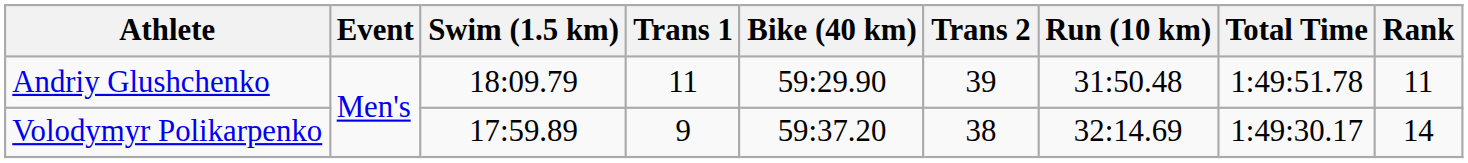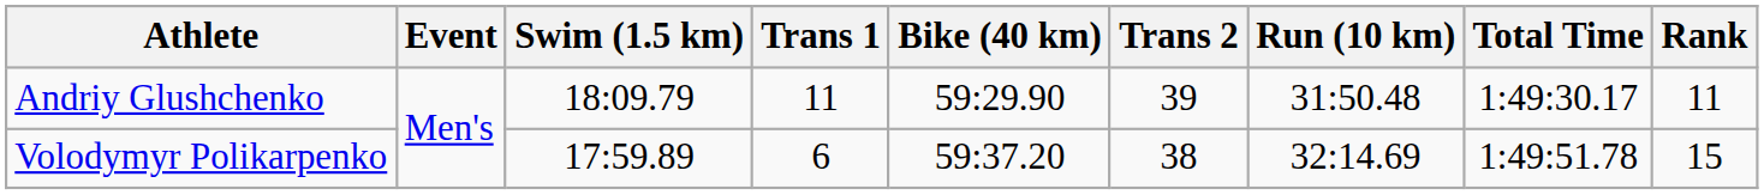 <table class="wikitable" style="font-size:90%">
 <tr>
 <th>Athlete</th>
 <th>Event</th>
 <th>Swim (1.5 km)</th>
 <th>Trans 1</th>
 <th>Bike (40 km)</th>
 <th>Trans 2</th>
 <th>Run (10 km)</th>
 <th>Total Time</th>
 <th>Rank</th>
 </tr>
 <tr align=center>
 <td align=left><a href='#'>Andriy Glushchenko</a></td>
 <td align=left rowspan=2><a href='#'>Men's</a></td>
 <td>18:09.79</td>
 <td>11</td>
 <td>59:29.90</td>
 <td>39</td>
 <td>31:50.48</td>
-<td>1:49:51.78</td>
+<td>1:49:30.17</td>
 <td>11</td>
 </tr>
 <tr align=center>
 <td align=left><a href='#'>Volodymyr Polikarpenko</a></td>
 <td>17:59.89</td>
-<td>9</td>
+<td>6</td>
 <td>59:37.20</td>
 <td>38</td>
 <td>32:14.69</td>
-<td>1:49:30.17</td>
-<td>14</td>
+<td>1:49:51.78</td>
+<td>15</td>
 </tr>
 </table>
